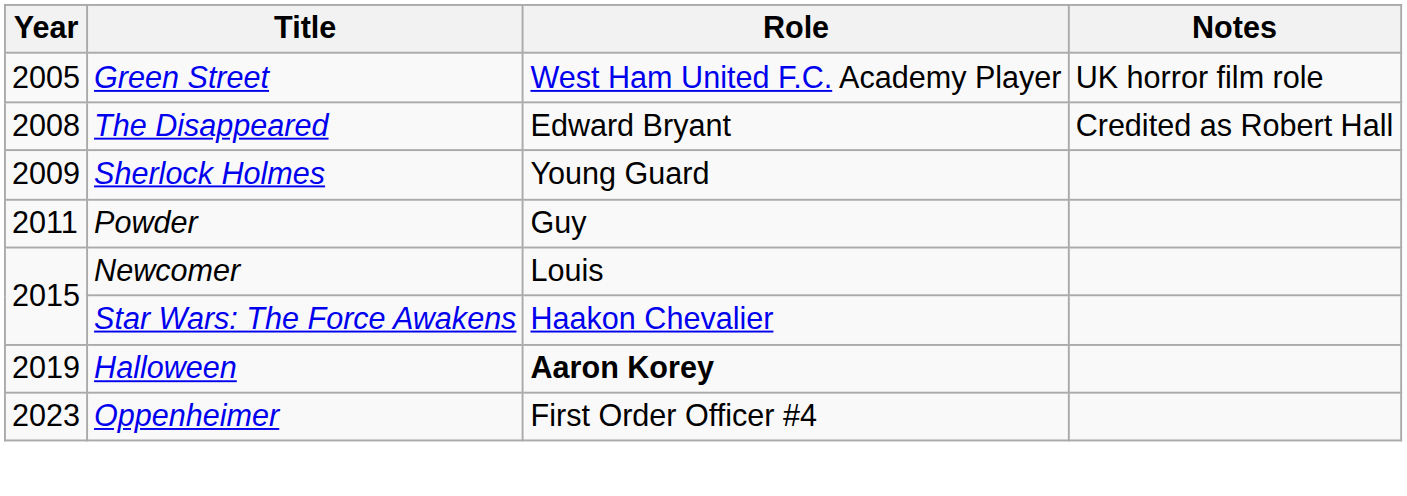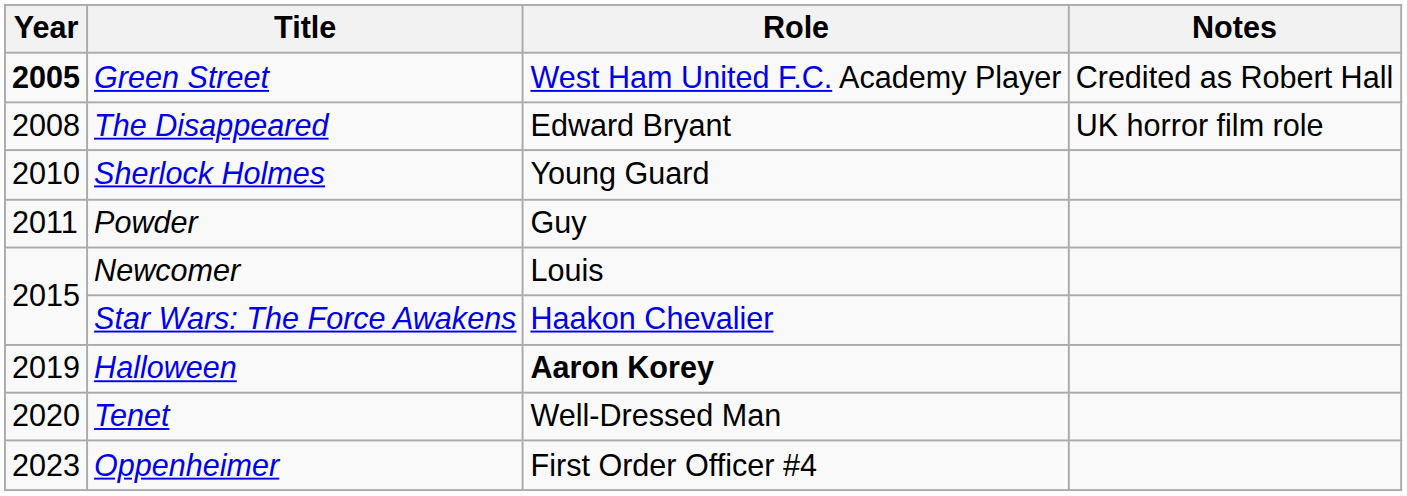 <table class="wikitable sortable">
 <tr>
 <th>Year</th>
 <th>Title</th>
 <th>Role</th>
 <th class="unsortable">Notes</th>
 </tr>
 <tr>
-<td>2005</td>
+<td><strong>2005</strong></td>
 <td><em><a href='#'>Green Street</a></em></td>
 <td><a href='#'>West Ham United F.C.</a> Academy Player</td>
-<td>UK horror film role</td>
+<td>Credited as Robert Hall</td>
 </tr>
 <tr>
 <td>2008</td>
 <td><em><a href='#'>The Disappeared</a></em></td>
 <td>Edward Bryant</td>
-<td>Credited as Robert Hall</td>
+<td>UK horror film role</td>
 </tr>
 <tr>
-<td>2009</td>
+<td>2010</td>
 <td><em><a href='#'>Sherlock Holmes</a></em></td>
 <td>Young Guard</td>
 <td></td>
 </tr>
 <tr>
 <td>2011</td>
 <td><em>Powder</em></td>
 <td>Guy</td>
 <td></td>
 </tr>
 <tr>
 <td rowspan="2">2015</td>
 <td><em>Newcomer</em></td>
 <td>Louis</td>
 <td></td>
 </tr>
 <tr>
 <td><em><a href='#'>Star Wars: The Force Awakens</a></em></td>
 <td><a href='#'>Haakon Chevalier</a></td>
 <td></td>
 </tr>
 <tr>
 <td>2019</td>
 <td><em><a href='#'>Halloween</a></em></td>
 <td><strong>Aaron Korey</strong></td>
 <td></td>
 </tr>
 <tr>
+<td>2020</td>
+<td><em><a href='#'>Tenet</a></em></td>
+<td>Well-Dressed Man</td>
+<td></td>
+</tr>
+<tr>
 <td>2023</td>
 <td><em><a href='#'>Oppenheimer</a></em></td>
 <td>First Order Officer #4</td>
 <td></td>
 </tr>
 </table>
